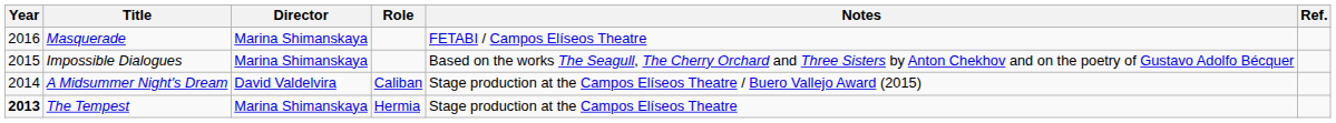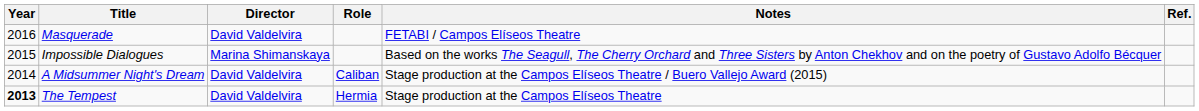 <table class="wikitable sortable">
 <tr>
 <th>Year</th>
 <th>Title</th>
 <th>Director</th>
 <th>Role</th>
 <th class="unsortable">Notes</th>
 <th>Ref.</th>
 </tr>
 <tr>
 <td>2016</td>
 <td><a href='#'><em>Masquerade</em></a></td>
-<td><a href='#'>Marina Shimanskaya</a></td>
+<td><a href='#'>David Valdelvira</a></td>
 <td></td>
 <td><a href='#'>FETABI</a> / <a href='#'>Campos Elíseos Theatre</a></td>
 <td></td>
 </tr>
 <tr>
 <td>2015</td>
 <td><em>Impossible Dialogues</em></td>
 <td><a href='#'>Marina Shimanskaya</a></td>
 <td></td>
 <td>Based on the works <em><a href='#'>The Seagull</a></em>, <em><a href='#'>The Cherry Orchard</a></em> and <a href='#'><em>Three Sisters</em></a> by <a href='#'>Anton Chekhov</a> and on the poetry of <a href='#'>Gustavo Adolfo Bécquer</a></td>
 <td></td>
 </tr>
 <tr>
 <td>2014</td>
 <td><em><a href='#'>A Midsummer Night's Dream</a></em></td>
 <td><a href='#'>David Valdelvira</a></td>
 <td><a href='#'>Caliban</a></td>
 <td>Stage production at the <a href='#'>Campos Elíseos Theatre</a> / <a href='#'>Buero Vallejo Award</a> (2015)</td>
 <td></td>
 </tr>
 <tr>
 <td><strong>2013</strong></td>
 <td><em><a href='#'>The Tempest</a></em></td>
-<td><a href='#'>Marina Shimanskaya</a></td>
+<td><a href='#'>David Valdelvira</a></td>
 <td><a href='#'>Hermia</a></td>
 <td>Stage production at the <a href='#'>Campos Elíseos Theatre</a></td>
 <td></td>
 </tr>
 </table>
